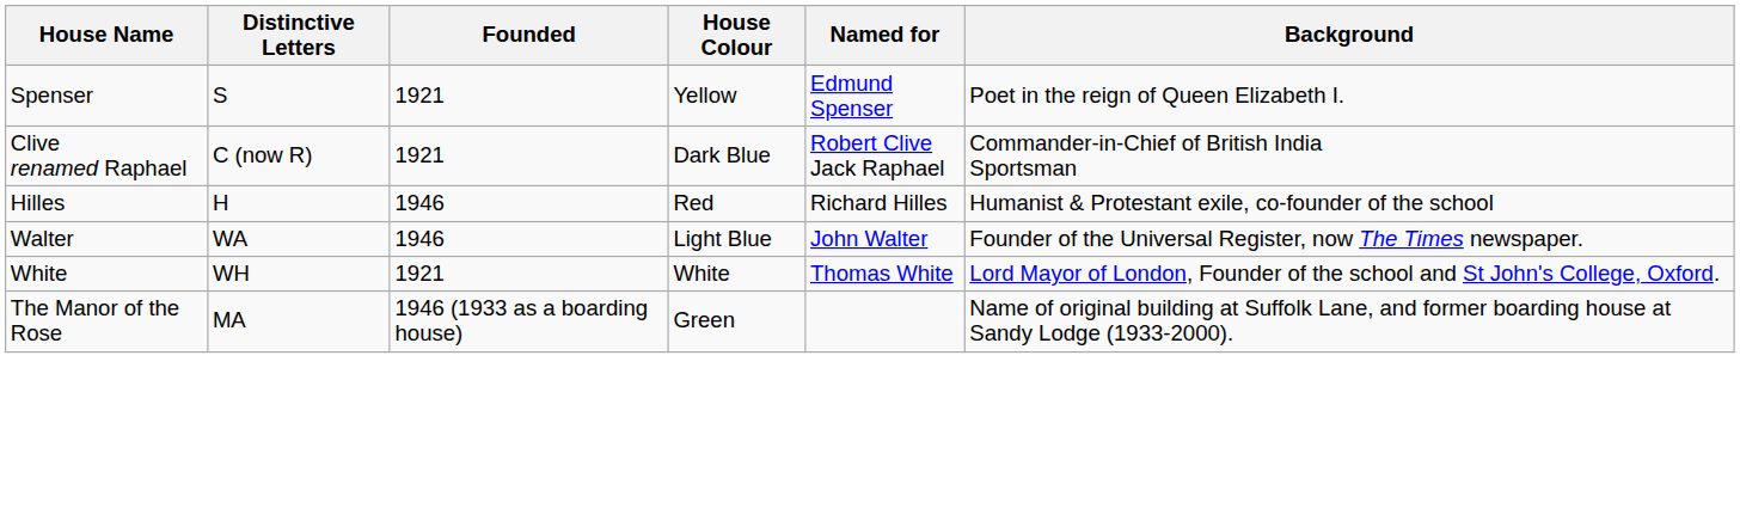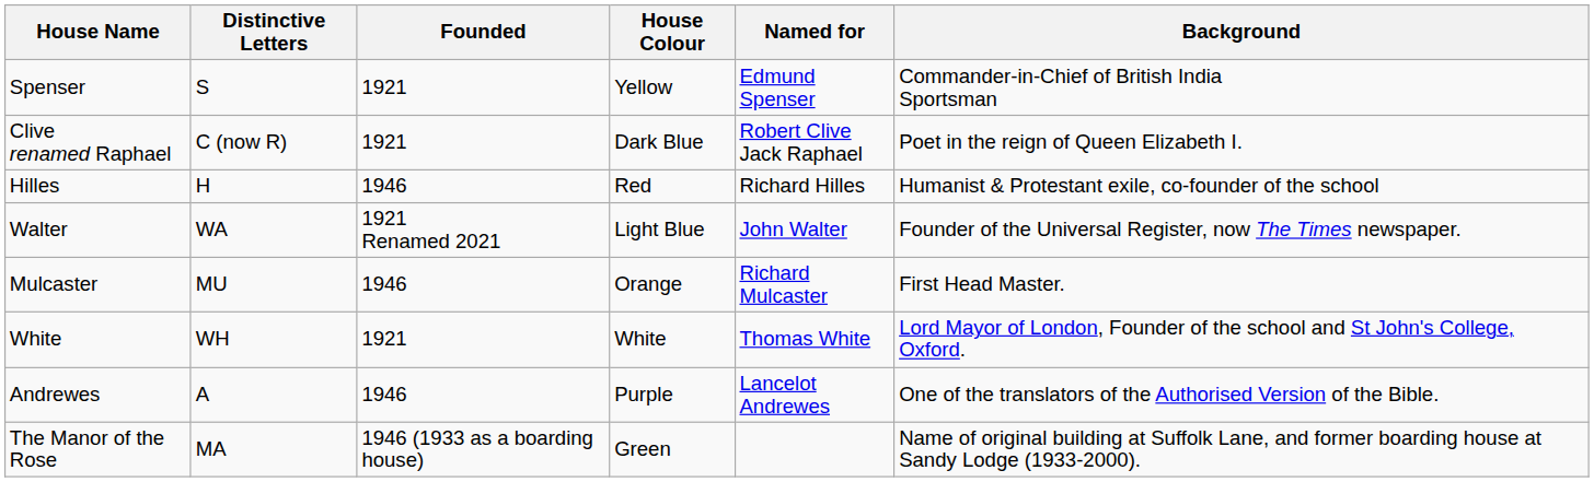 <table class="wikitable">
 <tr>
 <th>House Name</th>
 <th>Distinctive Letters</th>
 <th>Founded</th>
 <th>House Colour</th>
 <th>Named for</th>
 <th>Background </th>
 </tr>
 <tr>
 <td>Spenser</td>
 <td>S</td>
 <td>1921</td>
 <td> Yellow</td>
 <td><a href='#'>Edmund Spenser</a></td>
-<td>Poet in the reign of Queen Elizabeth I.</td>
+<td>Commander-in-Chief of British India<br>Sportsman</td>
 </tr>
 <tr>
 <td>Clive<br><em>renamed</em> Raphael</td>
 <td>C (now R)</td>
 <td>1921</td>
 <td> Dark Blue</td>
 <td><a href='#'>Robert Clive</a><br>Jack Raphael</td>
-<td>Commander-in-Chief of British India<br>Sportsman</td>
+<td>Poet in the reign of Queen Elizabeth I.</td>
 </tr>
 <tr>
 <td>Hilles</td>
 <td>H</td>
 <td>1946</td>
 <td> Red</td>
 <td>Richard Hilles</td>
 <td>Humanist & Protestant exile, co-founder of the school</td>
 </tr>
 <tr>
 <td>Walter</td>
 <td>WA</td>
-<td>1946</td>
+<td>1921<br>Renamed 2021</td>
 <td> Light Blue</td>
 <td><a href='#'>John Walter</a></td>
 <td>Founder of the Universal Register, now <em><a href='#'>The Times</a></em> newspaper.</td>
+</tr>
+<tr>
+<td>Mulcaster</td>
+<td>MU</td>
+<td>1946</td>
+<td> Orange</td>
+<td><a href='#'>Richard Mulcaster</a></td>
+<td>First Head Master.</td>
 </tr>
 <tr>
 <td>White</td>
 <td>WH</td>
 <td>1921</td>
 <td> White</td>
 <td><a href='#'>Thomas White</a></td>
 <td><a href='#'>Lord Mayor of London</a>, Founder of the school and <a href='#'>St John's College, Oxford</a>.</td>
 </tr>
 <tr>
+<td>Andrewes</td>
+<td>A</td>
+<td>1946</td>
+<td> Purple</td>
+<td><a href='#'>Lancelot Andrewes</a></td>
+<td>One of the translators of the <a href='#'>Authorised Version</a> of the Bible.</td>
+</tr>
+<tr>
 <td>The Manor of the Rose</td>
 <td>MA</td>
 <td>1946 (1933 as a boarding house)</td>
 <td> Green</td>
 <td></td>
 <td>Name of original building at Suffolk Lane, and former boarding house at Sandy Lodge (1933-2000).</td>
 </tr>
 </table>
